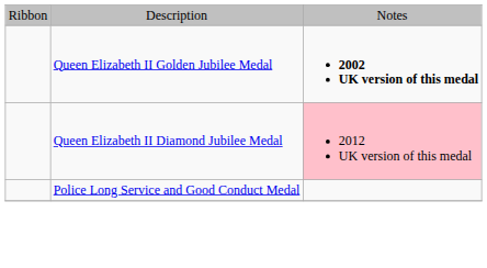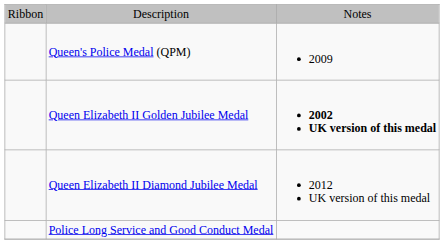 <table class="wikitable" style="margin:1em auto;">
 <tr style="background:silver;" align="center">
 <td>Ribbon</td>
 <td>Description</td>
 <td>Notes</td>
+</tr>
+<tr>
+<td></td>
+<td><a href='#'>Queen's Police Medal</a> (QPM)</td>
+<td><br><ul><li>2009</li></ul></td>
 </tr>
 <tr>
 <td></td>
 <td><a href='#'>Queen Elizabeth II Golden Jubilee Medal</a></td>
 <td><strong><br><ul><li>2002</li><li>UK version of this medal</li></ul></strong></td>
 </tr>
 <tr>
 <td></td>
 <td><a href='#'>Queen Elizabeth II Diamond Jubilee Medal</a></td>
-<td style="background: pink;"><br><ul><li>2012</li><li>UK version of this medal</li></ul></td>
+<td><br><ul><li>2012</li><li>UK version of this medal</li></ul></td>
 </tr>
 <tr>
 <td></td>
 <td><a href='#'>Police Long Service and Good Conduct Medal</a></td>
 <td></td>
 </tr>
 <tr>
 </tr>
 </table>
